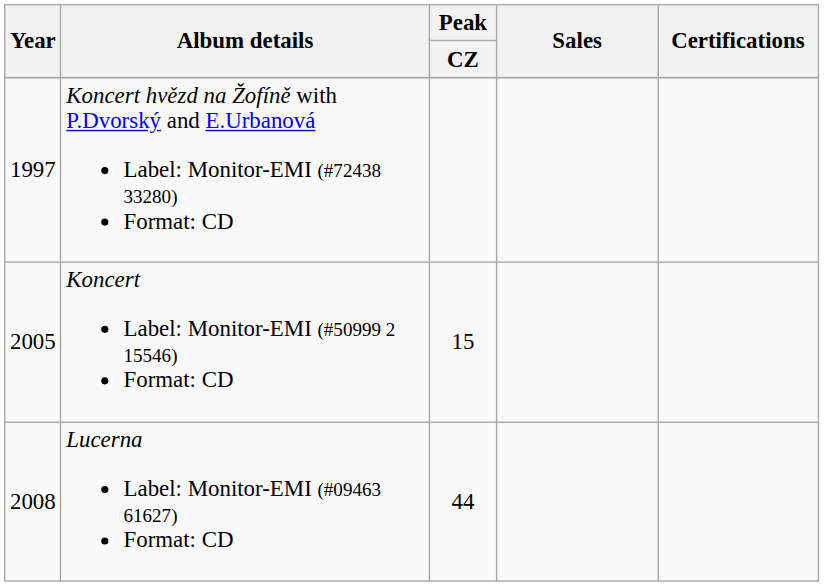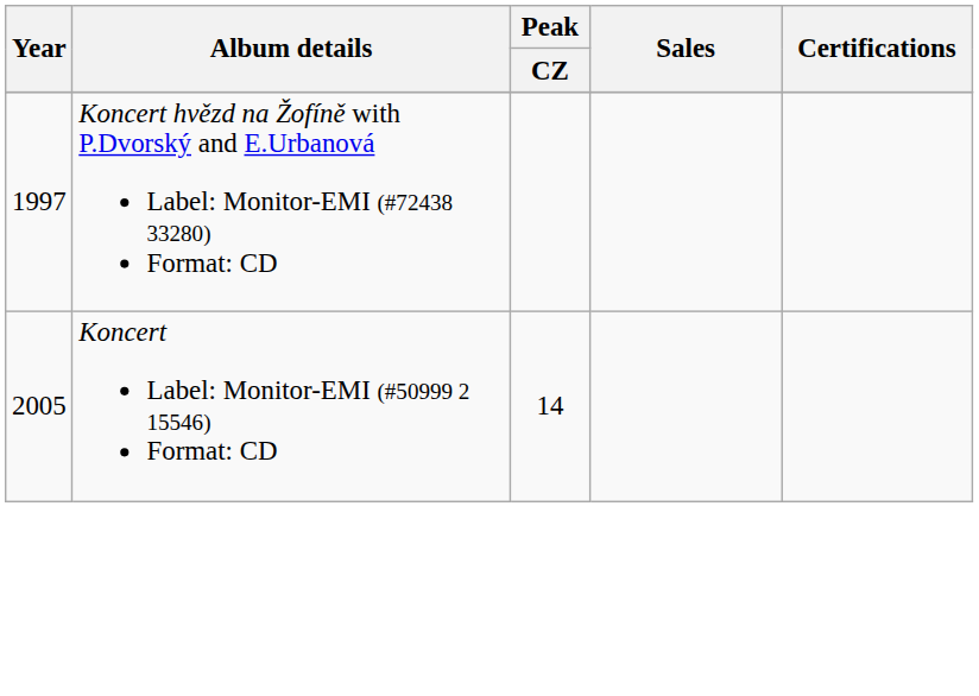 <table class="wikitable" style="text-align:center;">
 <tr>
 <th rowspan="2" width="15">Year</th>
 <th rowspan="2" width="250">Album details</th>
 <th colspan="1" width="40">Peak</th>
 <th rowspan="2" width="105">Sales</th>
 <th rowspan="2" width="105">Certifications</th>
 </tr>
 <tr>
 <th rowspan="1" width="40">CZ</th>
 </tr>
 <tr style="font-size:smaller;">
 </tr>
 <tr>
 <td>1997</td>
 <td align="left"><em>Koncert hvězd na Žofíně</em> with <a href='#'>P.Dvorský</a> and <a href='#'>E.Urbanová</a><br><ul><li>Label: Monitor-EMI <small>(#72438 33280)</small></li><li>Format: CD</li></ul></td>
 <td></td>
 <td></td>
 <td></td>
 </tr>
 <tr>
 <td>2005</td>
 <td align="left"><em>Koncert</em><br><ul><li>Label: Monitor-EMI <small>(#50999 2 15546)</small></li><li>Format: CD</li></ul></td>
-<td>15</td>
-<td></td>
-<td></td>
-</tr>
-<tr>
-<td>2008</td>
-<td align="left"><em>Lucerna</em><br><ul><li>Label: Monitor-EMI <small>(#09463 61627)</small></li><li>Format: CD</li></ul></td>
-<td>44</td>
+<td>14</td>
 <td></td>
 <td></td>
 </tr>
 </table>
